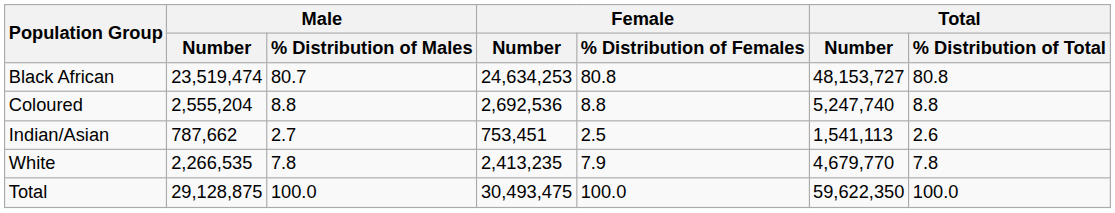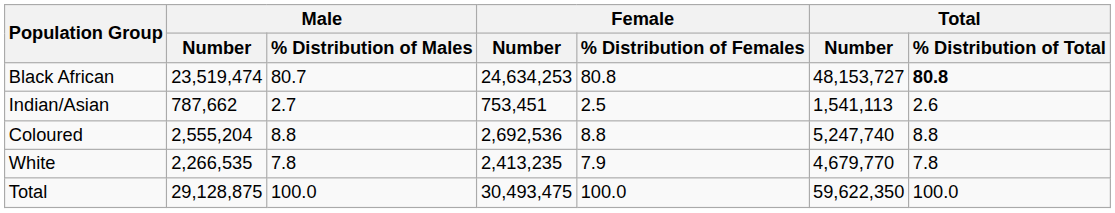 <table class="wikitable sortable">
 <tr>
 <th rowspan="2">Population Group</th>
 <th colspan="2">Male</th>
 <th colspan="2">Female</th>
 <th colspan="2">Total</th>
 </tr>
 <tr>
 <th>Number</th>
 <th>% Distribution of Males</th>
 <th>Number</th>
 <th>% Distribution of Females</th>
 <th>Number</th>
 <th>% Distribution of Total</th>
 </tr>
 <tr>
 <td>Black African</td>
 <td>23,519,474</td>
 <td>80.7</td>
 <td>24,634,253</td>
 <td>80.8</td>
 <td>48,153,727</td>
-<td>80.8</td>
+<td><strong>80.8</strong></td>
+</tr>
+<tr>
+<td>Indian/Asian</td>
+<td>787,662</td>
+<td>2.7</td>
+<td>753,451</td>
+<td>2.5</td>
+<td>1,541,113</td>
+<td>2.6</td>
 </tr>
 <tr>
 <td>Coloured</td>
 <td>2,555,204</td>
 <td>8.8</td>
 <td>2,692,536</td>
 <td>8.8</td>
 <td>5,247,740</td>
 <td>8.8</td>
-</tr>
-<tr>
-<td>Indian/Asian</td>
-<td>787,662</td>
-<td>2.7</td>
-<td>753,451</td>
-<td>2.5</td>
-<td>1,541,113</td>
-<td>2.6</td>
 </tr>
 <tr>
 <td>White</td>
 <td>2,266,535</td>
 <td>7.8</td>
 <td>2,413,235</td>
 <td>7.9</td>
 <td>4,679,770</td>
 <td>7.8</td>
 </tr>
 <tr>
 <td>Total</td>
 <td>29,128,875</td>
 <td>100.0</td>
 <td>30,493,475</td>
 <td>100.0</td>
 <td>59,622,350</td>
 <td>100.0</td>
 </tr>
 </table>
